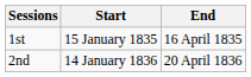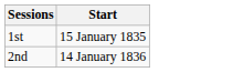 <table class="wikitable">
 <tr>
 <th>Sessions</th>
 <th>Start</th>
-<th>End</th>
 </tr>
 <tr>
 <td>1st</td>
 <td>15 January 1835</td>
-<td>16 April 1835</td>
 </tr>
 <tr>
 <td>2nd</td>
 <td>14 January 1836</td>
-<td>20 April 1836</td>
 </tr>
 </table>
